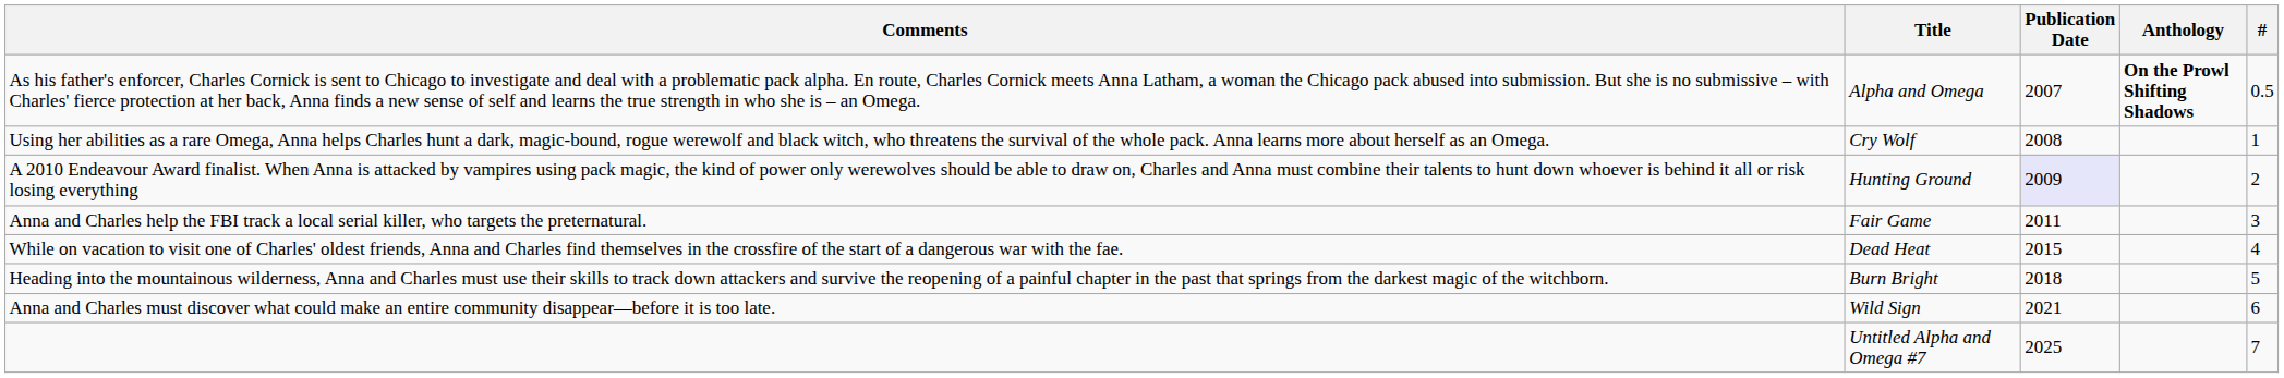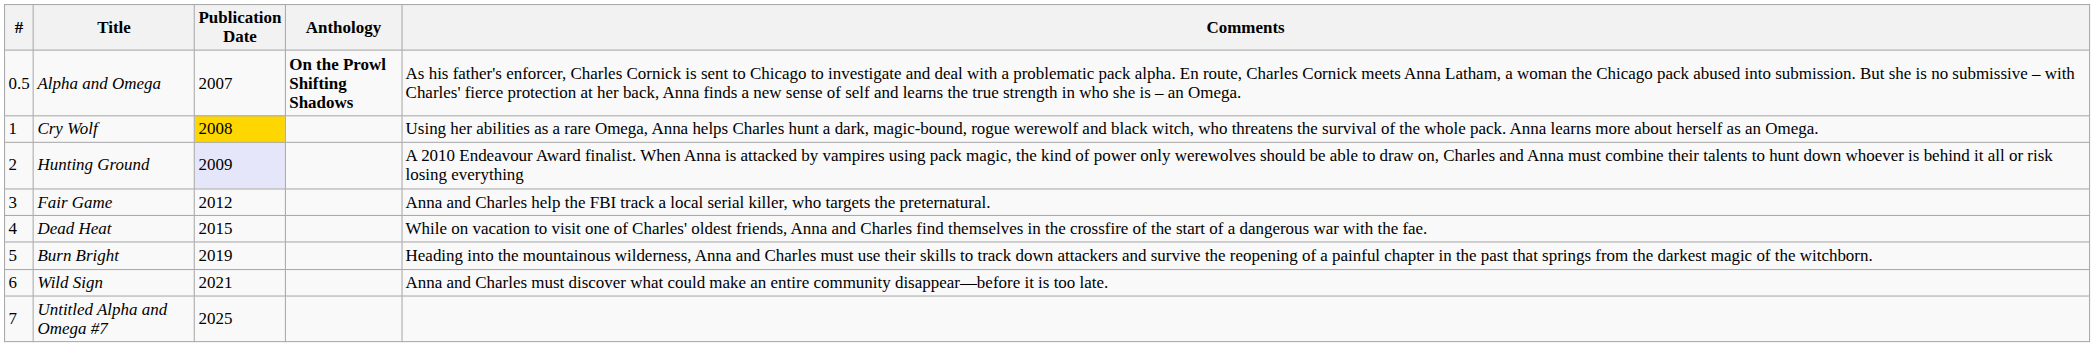 <table class="wikitable">
 <tr>
-<th>Comments</th>
+<th>#</th>
 <th>Title</th>
 <th>Publication<br>Date</th>
 <th>Anthology</th>
-<th>#</th>
+<th>Comments</th>
 </tr>
 <tr>
-<td>As his father's enforcer, Charles Cornick is sent to Chicago to investigate and deal with a problematic pack alpha. En route, Charles Cornick meets Anna Latham, a woman the Chicago pack abused into submission. But she is no submissive – with Charles' fierce protection at her back, Anna finds a new sense of self and learns the true strength in who she is – an Omega.</td>
+<td>0.5</td>
 <td><em>Alpha and Omega</em></td>
 <td>2007</td>
 <td><strong>On the Prowl</strong><br><strong>Shifting Shadows</strong></td>
-<td>0.5</td>
+<td>As his father's enforcer, Charles Cornick is sent to Chicago to investigate and deal with a problematic pack alpha. En route, Charles Cornick meets Anna Latham, a woman the Chicago pack abused into submission. But she is no submissive – with Charles' fierce protection at her back, Anna finds a new sense of self and learns the true strength in who she is – an Omega.</td>
 </tr>
 <tr>
+<td>1</td>
+<td><em>Cry Wolf</em></td>
+<td style="background: gold;">2008</td>
+<td></td>
 <td>Using her abilities as a rare Omega, Anna helps Charles hunt a dark, magic-bound, rogue werewolf and black witch, who threatens the survival of the whole pack. Anna learns more about herself as an Omega.</td>
-<td><em>Cry Wolf</em></td>
-<td>2008</td>
-<td></td>
-<td>1</td>
 </tr>
 <tr>
-<td>A 2010 Endeavour Award finalist. When Anna is attacked by vampires using pack magic, the kind of power only werewolves should be able to draw on, Charles and Anna must combine their talents to hunt down whoever is behind it all or risk losing everything</td>
+<td>2</td>
 <td><em>Hunting Ground</em></td>
 <td style="background: lavender;">2009</td>
 <td></td>
-<td>2</td>
+<td>A 2010 Endeavour Award finalist. When Anna is attacked by vampires using pack magic, the kind of power only werewolves should be able to draw on, Charles and Anna must combine their talents to hunt down whoever is behind it all or risk losing everything</td>
 </tr>
 <tr>
+<td>3</td>
+<td><em>Fair Game</em></td>
+<td>2012</td>
+<td></td>
 <td>Anna and Charles help the FBI track a local serial killer, who targets the preternatural.</td>
-<td><em>Fair Game</em></td>
-<td>2011</td>
-<td></td>
-<td>3</td>
 </tr>
 <tr>
-<td>While on vacation to visit one of Charles' oldest friends, Anna and Charles find themselves in the crossfire of the start of a dangerous war with the fae.</td>
+<td>4</td>
 <td><em>Dead Heat</em></td>
 <td>2015</td>
 <td></td>
-<td>4</td>
+<td>While on vacation to visit one of Charles' oldest friends, Anna and Charles find themselves in the crossfire of the start of a dangerous war with the fae.</td>
 </tr>
 <tr>
+<td>5</td>
+<td><em>Burn Bright</em></td>
+<td>2019</td>
+<td></td>
 <td>Heading into the mountainous wilderness, Anna and Charles must use their skills to track down attackers and survive the reopening of a painful chapter in the past that springs from the darkest magic of the witchborn.</td>
-<td><em>Burn Bright</em></td>
-<td>2018</td>
-<td></td>
-<td>5</td>
 </tr>
 <tr>
-<td>Anna and Charles must discover what could make an entire community disappear—before it is too late.</td>
+<td>6</td>
 <td><em>Wild Sign</em></td>
 <td>2021</td>
 <td></td>
-<td>6</td>
+<td>Anna and Charles must discover what could make an entire community disappear—before it is too late.</td>
 </tr>
 <tr>
-<td></td>
+<td>7</td>
 <td><em>Untitled Alpha and Omega #7</em></td>
 <td>2025</td>
 <td></td>
-<td>7</td>
+<td></td>
 </tr>
 </table>
